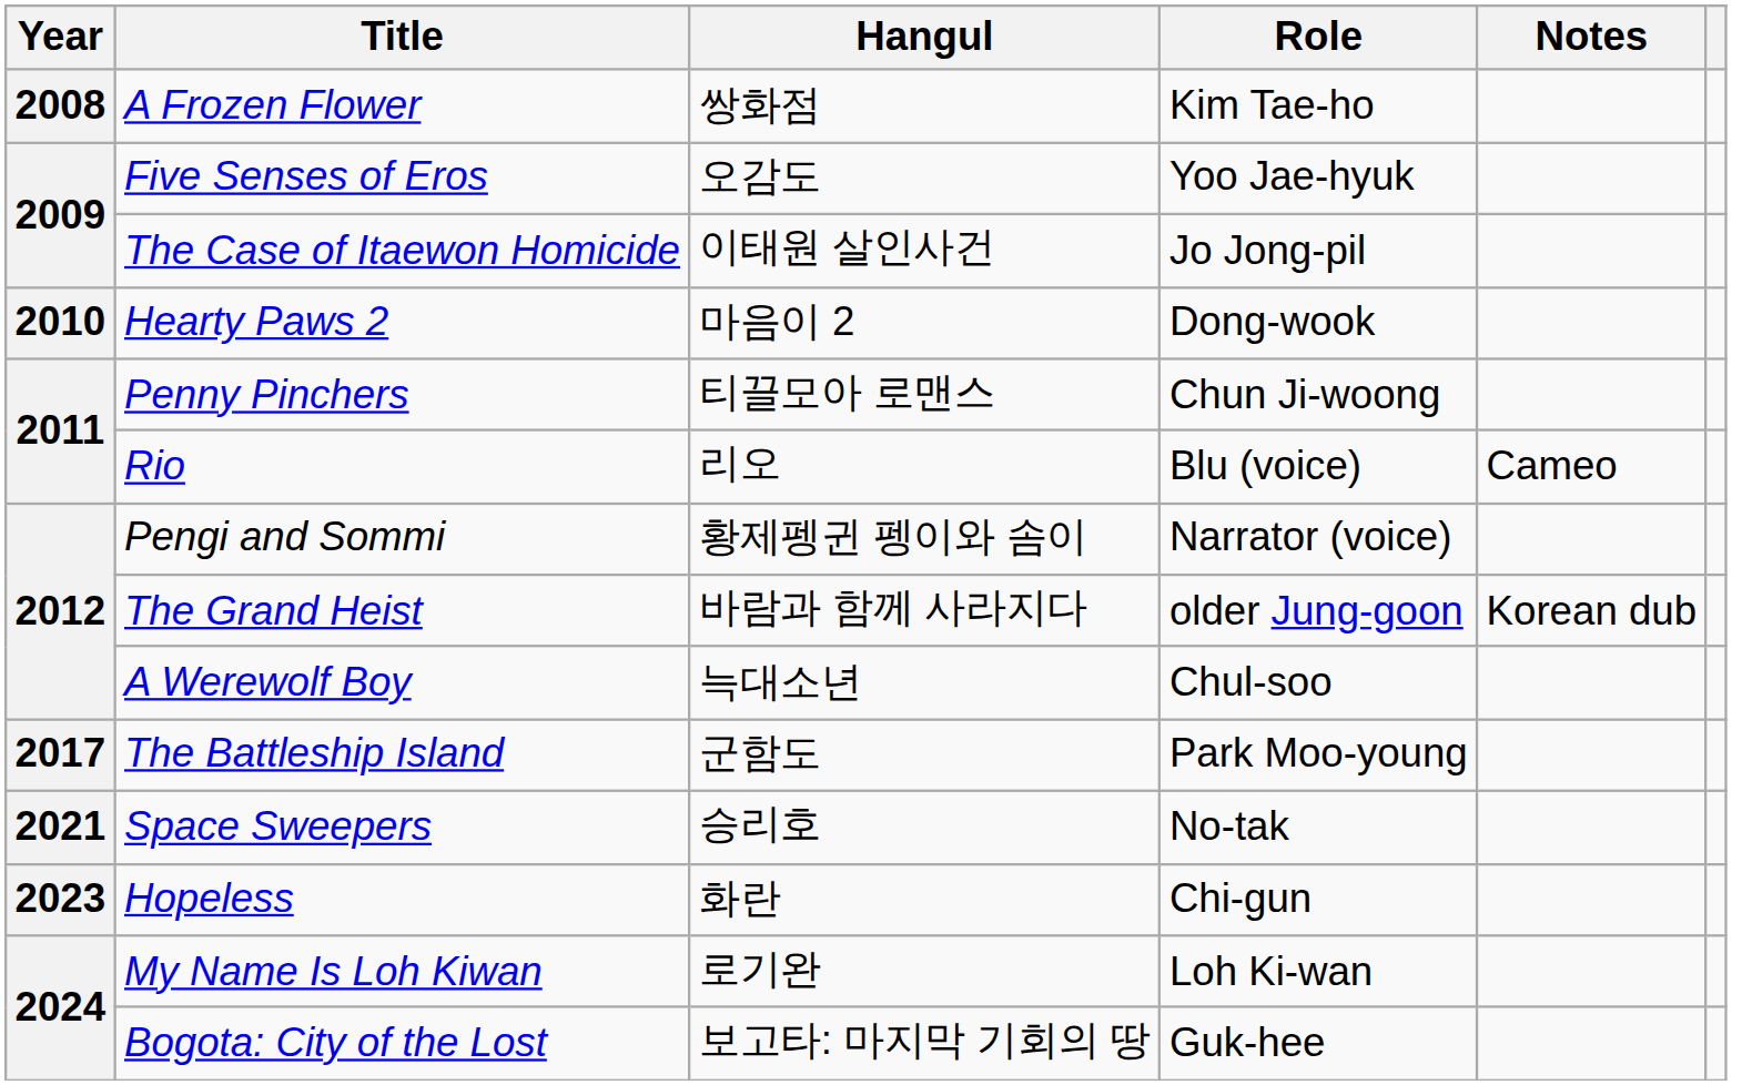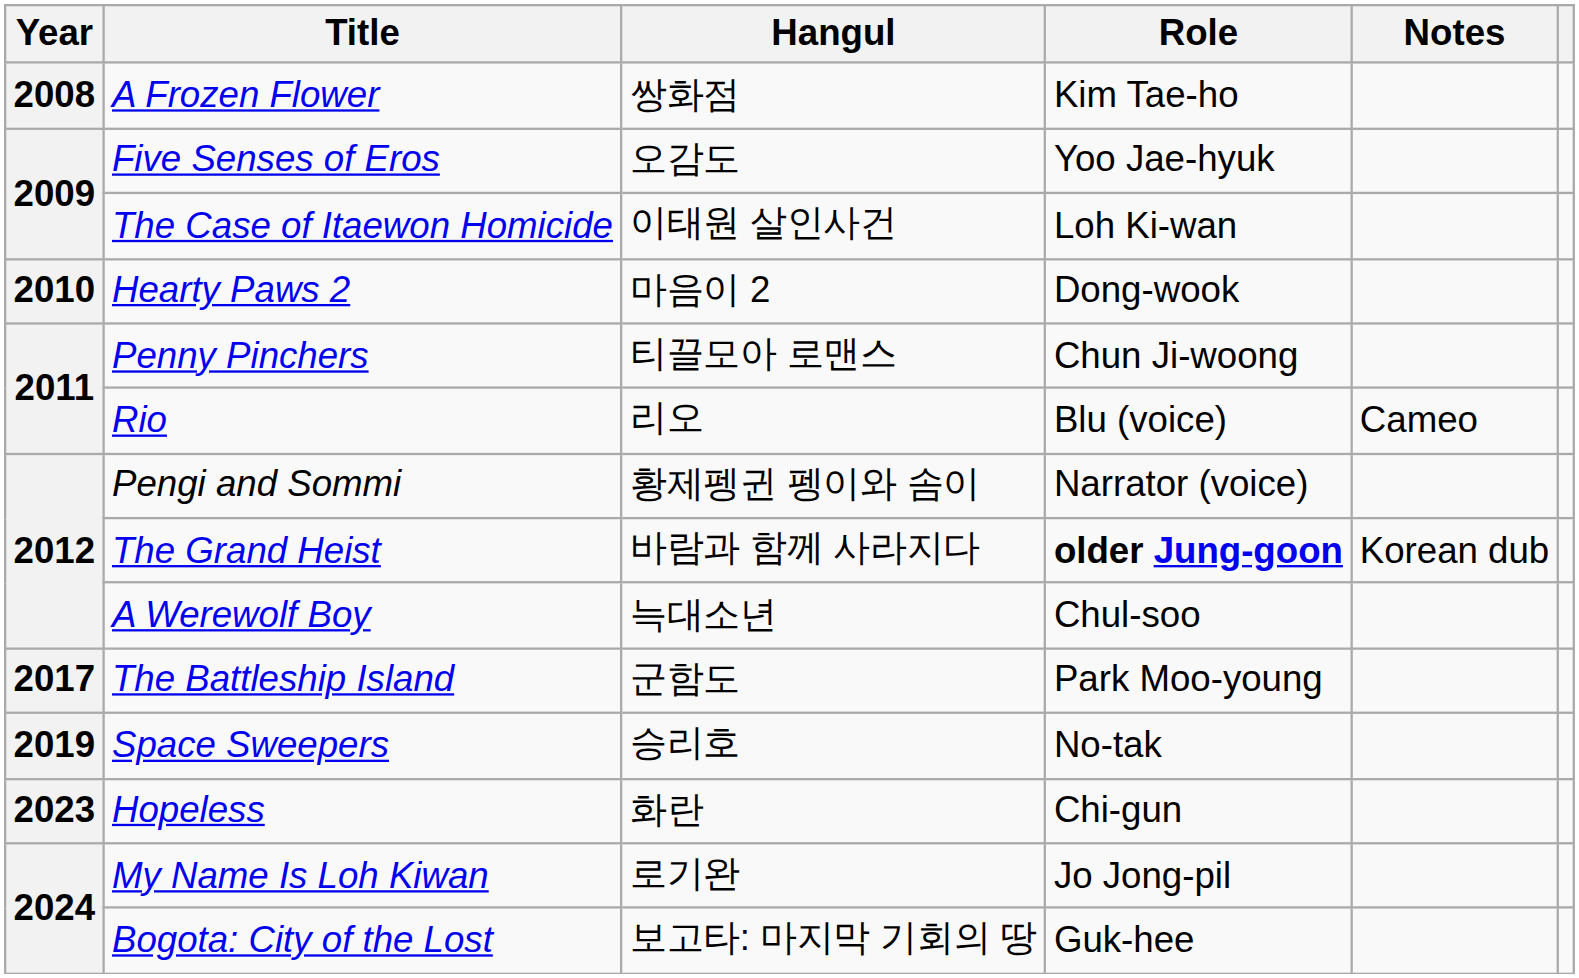 <table class="wikitable plainrowheaders sortable">
 <tr>
 <th scope="col">Year</th>
 <th scope="col">Title</th>
 <th>Hangul</th>
 <th scope="col">Role</th>
 <th scope="col" class="unsortable">Notes</th>
 <th class="unsortable"></th>
 </tr>
 <tr>
 <th scope="row">2008</th>
 <td><em><a href='#'>A Frozen Flower</a></em></td>
 <td>쌍화점</td>
 <td>Kim Tae-ho</td>
 <td></td>
 <td></td>
 </tr>
 <tr>
 <th scope="row" rowspan="2">2009</th>
 <td><em><a href='#'>Five Senses of Eros</a></em></td>
 <td>오감도</td>
 <td>Yoo Jae-hyuk</td>
 <td></td>
 <td></td>
 </tr>
 <tr>
 <td><em><a href='#'>The Case of Itaewon Homicide</a></em> </td>
 <td>이태원 살인사건</td>
-<td>Jo Jong-pil</td>
+<td>Loh Ki-wan</td>
 <td></td>
 <td></td>
 </tr>
 <tr>
 <th scope="row">2010</th>
 <td><em><a href='#'>Hearty Paws 2</a></em></td>
 <td>마음이 2</td>
 <td>Dong-wook</td>
 <td></td>
 <td></td>
 </tr>
 <tr>
 <th scope="row" rowspan="2">2011</th>
 <td><em><a href='#'>Penny Pinchers</a></em> </td>
 <td>티끌모아 로맨스</td>
 <td>Chun Ji-woong</td>
 <td></td>
 <td></td>
 </tr>
 <tr>
 <td><em><a href='#'>Rio</a></em></td>
 <td>리오</td>
 <td>Blu (voice)</td>
 <td>Cameo</td>
 <td></td>
 </tr>
 <tr>
 <th scope="row" rowspan="3">2012</th>
 <td><em>Pengi and Sommi</em></td>
 <td>황제펭귄 펭이와 솜이</td>
 <td>Narrator (voice)</td>
 <td></td>
 <td></td>
 </tr>
 <tr>
 <td><em><a href='#'>The Grand Heist</a></em></td>
 <td>바람과 함께 사라지다</td>
-<td>older <a href='#'>Jung-goon</a></td>
+<td><strong>older <a href='#'>Jung-goon</a></strong></td>
 <td>Korean dub</td>
 <td></td>
 </tr>
 <tr>
 <td><em><a href='#'>A Werewolf Boy</a></em></td>
 <td>늑대소년</td>
 <td>Chul-soo</td>
 <td></td>
 <td></td>
 </tr>
 <tr>
 <th scope="row">2017</th>
 <td><em><a href='#'>The Battleship Island</a></em></td>
 <td>군함도</td>
 <td>Park Moo-young</td>
 <td></td>
 <td></td>
 </tr>
 <tr>
-<th scope="row">2021</th>
+<th scope="row">2019</th>
 <td><em><a href='#'>Space Sweepers</a></em></td>
 <td>승리호</td>
 <td>No-tak</td>
 <td></td>
 <td></td>
 </tr>
 <tr>
 <th scope="row">2023</th>
 <td><em><a href='#'>Hopeless</a></em></td>
 <td>화란</td>
 <td>Chi-gun</td>
 <td></td>
 <td></td>
 </tr>
 <tr>
 <th scope="row" rowspan="2">2024</th>
 <td><em><a href='#'>My Name Is Loh Kiwan</a></em></td>
 <td>로기완</td>
-<td>Loh Ki-wan</td>
+<td>Jo Jong-pil</td>
 <td></td>
 <td></td>
 </tr>
 <tr>
 <td><em><a href='#'>Bogota: City of the Lost</a></em></td>
 <td>보고타: 마지막 기회의 땅</td>
 <td>Guk-hee</td>
 <td></td>
 <td></td>
 </tr>
 </table>
